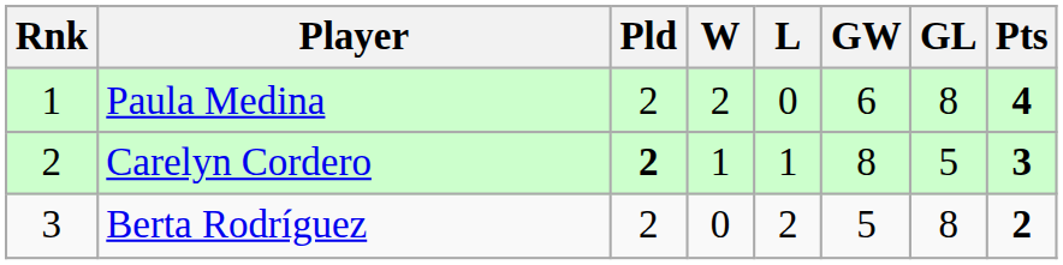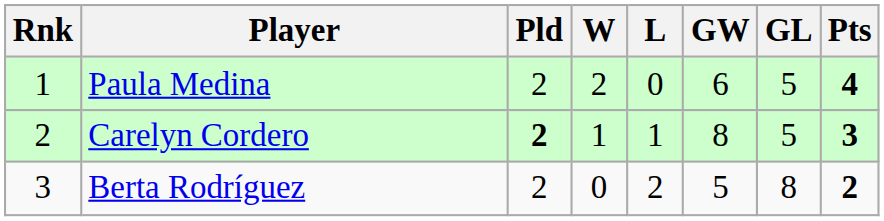 <table class="wikitable" style="text-align:center">
 <tr>
 <th width=20>Rnk</th>
 <th width=200>Player</th>
 <th width=20>Pld</th>
 <th width=20>W</th>
 <th width=20>L</th>
 <th width=20>GW</th>
 <th width=20>GL</th>
 <th width=20>Pts</th>
 </tr>
 <tr bgcolor="ccffcc">
 <td>1</td>
 <td style="text-align:left;"> <a href='#'>Paula Medina</a></td>
 <td>2</td>
 <td>2</td>
 <td>0</td>
 <td>6</td>
-<td>8</td>
+<td>5</td>
 <td><strong>4</strong></td>
 </tr>
 <tr bgcolor="ccffcc">
 <td>2</td>
 <td style="text-align:left;"> <a href='#'>Carelyn Cordero</a></td>
 <td><strong>2</strong></td>
 <td>1</td>
 <td>1</td>
 <td>8</td>
 <td>5</td>
 <td><strong>3</strong></td>
 </tr>
 <tr>
 <td>3</td>
 <td style="text-align:left;"> <a href='#'>Berta Rodríguez</a></td>
 <td>2</td>
 <td>0</td>
 <td>2</td>
 <td>5</td>
 <td>8</td>
 <td><strong>2</strong></td>
 </tr>
 </table>
